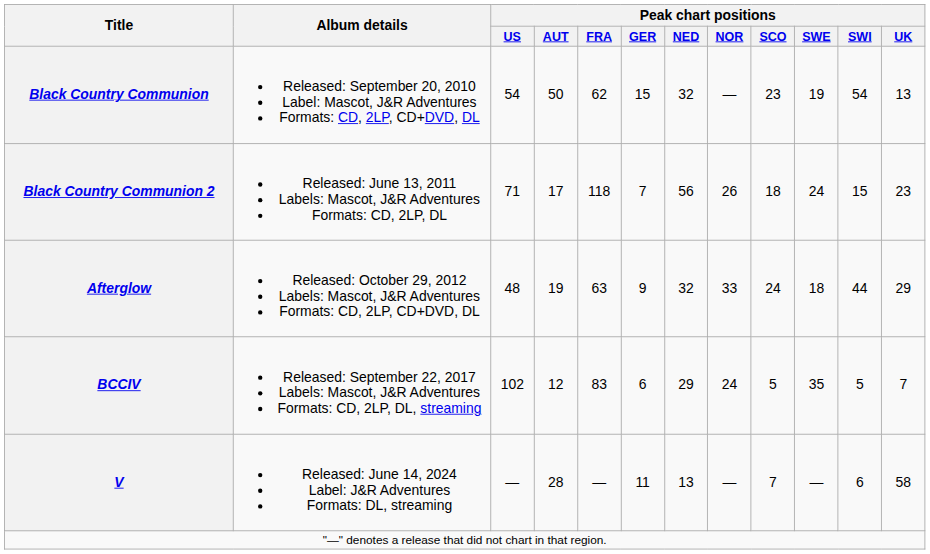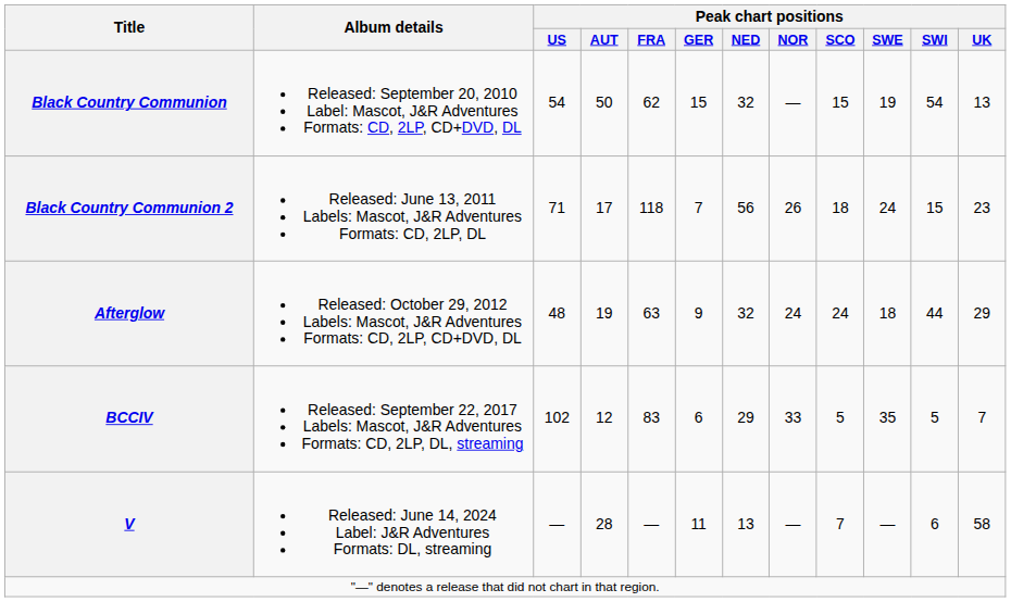 <table class="wikitable plainrowheaders" style="text-align:center;">
 <tr>
 <th scope="col" rowspan="2" style="width:16em;">Title</th>
 <th scope="col" rowspan="2" style="width:18em;">Album details</th>
 <th scope="col" colspan="10">Peak chart positions</th>
 </tr>
 <tr>
 <th scope="col" style="width:3em;font-size:90%;"><a href='#'>US</a><br></th>
 <th scope="col" style="width:3em;font-size:90%;"><a href='#'>AUT</a><br></th>
 <th scope="col" style="width:3em;font-size:90%;"><a href='#'>FRA</a><br></th>
 <th scope="col" style="width:3em;font-size:90%;"><a href='#'>GER</a><br></th>
 <th scope="col" style="width:3em;font-size:90%;"><a href='#'>NED</a><br></th>
 <th scope="col" style="width:3em;font-size:90%;"><a href='#'>NOR</a><br></th>
 <th scope="col" style="width:3em;font-size:90%;"><a href='#'>SCO</a><br></th>
 <th scope="col" style="width:3em;font-size:90%;"><a href='#'>SWE</a><br></th>
 <th scope="col" style="width:3em;font-size:90%;"><a href='#'>SWI</a><br></th>
 <th scope="col" style="width:3em;font-size:90%;"><a href='#'>UK</a><br></th>
 </tr>
 <tr>
 <th scope="row"><em><a href='#'>Black Country Communion</a></em></th>
 <td><br><ul><li>Released: September 20, 2010</li><li>Label: Mascot, J&R Adventures</li><li>Formats: <a href='#'>CD</a>, <a href='#'>2LP</a>, CD+<a href='#'>DVD</a>, <a href='#'>DL</a></li></ul></td>
 <td>54</td>
 <td>50</td>
 <td>62</td>
 <td>15</td>
 <td>32</td>
 <td>—</td>
-<td>23</td>
+<td>15</td>
 <td>19</td>
 <td>54</td>
 <td>13</td>
 </tr>
 <tr>
 <th scope="row"><em><a href='#'>Black Country Communion 2</a></em></th>
 <td><br><ul><li>Released: June 13, 2011</li><li>Labels: Mascot, J&R Adventures</li><li>Formats: CD, 2LP, DL</li></ul></td>
 <td>71</td>
 <td>17</td>
 <td>118</td>
 <td>7</td>
 <td>56</td>
 <td>26</td>
 <td>18</td>
 <td>24</td>
 <td>15</td>
 <td>23</td>
 </tr>
 <tr>
 <th scope="row"><em><a href='#'>Afterglow</a></em></th>
 <td><br><ul><li>Released: October 29, 2012</li><li>Labels: Mascot, J&R Adventures</li><li>Formats: CD, 2LP, CD+DVD, DL</li></ul></td>
 <td>48</td>
 <td>19</td>
 <td>63</td>
 <td>9</td>
 <td>32</td>
-<td>33</td>
+<td>24</td>
 <td>24</td>
 <td>18</td>
 <td>44</td>
 <td>29</td>
 </tr>
 <tr>
 <th scope="row"><em><a href='#'>BCCIV</a></em></th>
 <td><br><ul><li>Released: September 22, 2017</li><li>Labels: Mascot, J&R Adventures</li><li>Formats: CD, 2LP, DL, <a href='#'>streaming</a></li></ul></td>
 <td>102</td>
 <td>12</td>
 <td>83</td>
 <td>6</td>
 <td>29</td>
-<td>24</td>
+<td>33</td>
 <td>5</td>
 <td>35</td>
 <td>5</td>
 <td>7</td>
 </tr>
 <tr>
 <th scope="row"><em><a href='#'>V</a></em></th>
 <td><br><ul><li>Released: June 14, 2024</li><li>Label: J&R Adventures</li><li>Formats: DL, streaming</li></ul></td>
 <td>—</td>
 <td>28</td>
 <td>—</td>
 <td>11</td>
 <td>13</td>
 <td>—</td>
 <td>7</td>
 <td>—</td>
 <td>6</td>
 <td>58</td>
 </tr>
 <tr>
 <td align="center" colspan="12" style="font-size: 85%">"—" denotes a release that did not chart in that region.</td>
 </tr>
 </table>
